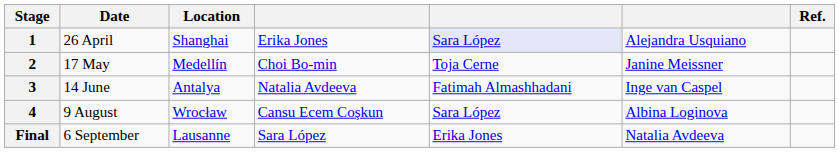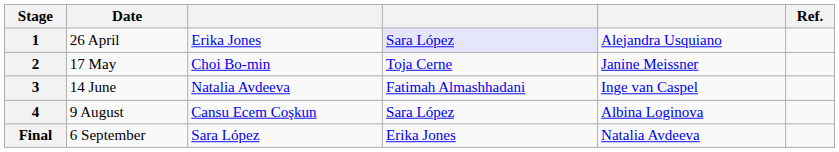 <table class="wikitable" style="width:100%">
 <tr>
 <th>Stage</th>
 <th>Date</th>
-<th>Location</th>
 <th></th>
 <th></th>
 <th></th>
 <th>Ref.</th>
 </tr>
 <tr>
 <th>1</th>
 <td>26 April</td>
-<td> <a href='#'>Shanghai</a></td>
 <td> <a href='#'>Erika Jones</a></td>
 <td style="background: lavender;"> <a href='#'>Sara López</a></td>
 <td> <a href='#'>Alejandra Usquiano</a></td>
 <td></td>
 </tr>
 <tr>
 <th>2</th>
 <td>17 May</td>
-<td> <a href='#'>Medellín</a></td>
 <td> <a href='#'>Choi Bo-min</a></td>
 <td> <a href='#'>Toja Cerne</a></td>
 <td> <a href='#'>Janine Meissner</a></td>
 <td></td>
 </tr>
 <tr>
 <th>3</th>
 <td>14 June</td>
-<td> <a href='#'>Antalya</a></td>
 <td> <a href='#'>Natalia Avdeeva</a></td>
 <td> <a href='#'>Fatimah Almashhadani</a></td>
 <td> <a href='#'>Inge van Caspel</a></td>
 <td></td>
 </tr>
 <tr>
 <th>4</th>
 <td>9 August</td>
-<td> <a href='#'>Wrocław</a></td>
 <td> <a href='#'>Cansu Ecem Coşkun</a></td>
 <td> <a href='#'>Sara López</a></td>
 <td> <a href='#'>Albina Loginova</a></td>
 <td></td>
 </tr>
 <tr>
 <th>Final</th>
 <td>6 September</td>
-<td> <a href='#'>Lausanne</a></td>
 <td> <a href='#'>Sara López</a></td>
 <td> <a href='#'>Erika Jones</a></td>
 <td> <a href='#'>Natalia Avdeeva</a></td>
 <td></td>
 </tr>
 </table>
